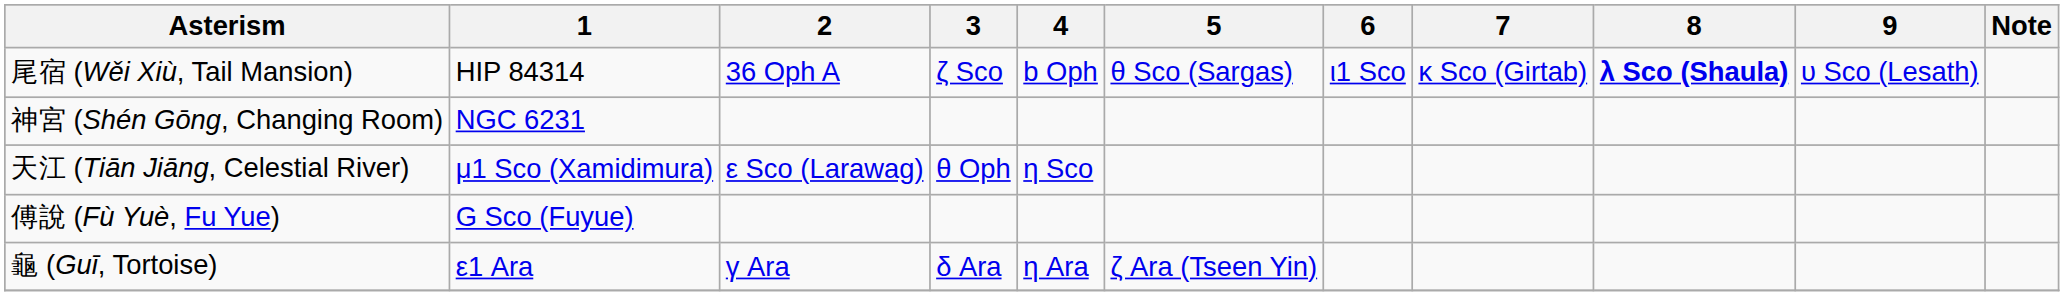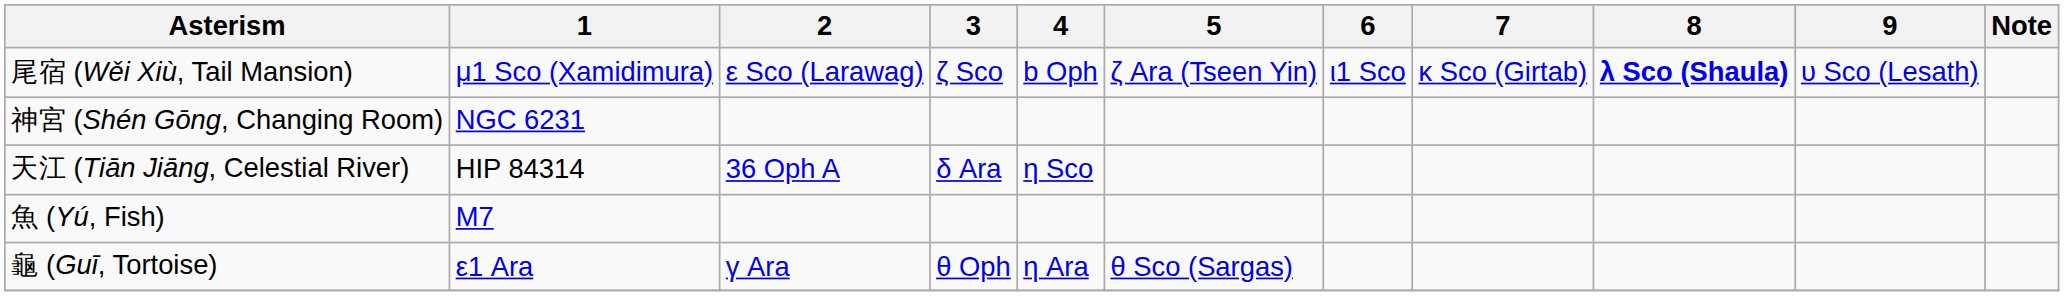 <table class = "wikitable">
 <tr>
 <th>Asterism</th>
 <th>1</th>
 <th>2</th>
 <th>3</th>
 <th>4</th>
 <th>5</th>
 <th>6</th>
 <th>7</th>
 <th>8</th>
 <th>9</th>
 <th>Note</th>
 </tr>
 <tr>
 <td>尾宿 (<em>Wěi Xiù</em>, Tail Mansion)</td>
-<td>HIP 84314</td>
-<td><a href='#'>36 Oph A</a></td>
+<td><a href='#'>μ1 Sco (Xamidimura)</a></td>
+<td><a href='#'>ε Sco (Larawag)</a></td>
 <td><a href='#'>ζ Sco</a></td>
 <td><a href='#'>b Oph</a></td>
-<td><a href='#'>θ Sco (Sargas)</a></td>
+<td><a href='#'>ζ Ara (Tseen Yin)</a></td>
 <td><a href='#'>ι1 Sco</a></td>
 <td><a href='#'>κ Sco (Girtab)</a></td>
 <td><strong><a href='#'>λ Sco (Shaula)</a></strong></td>
 <td><a href='#'>υ Sco (Lesath)</a></td>
 <td></td>
 </tr>
 <tr>
 <td>神宮 (<em>Shén Gōng</em>, Changing Room)</td>
 <td><a href='#'>NGC 6231</a></td>
 <td></td>
 <td></td>
 <td></td>
 <td></td>
 <td></td>
 <td></td>
 <td></td>
 <td></td>
 <td></td>
 </tr>
 <tr>
 <td>天江 (<em>Tiān Jiāng</em>, Celestial River)</td>
-<td><a href='#'>μ1 Sco (Xamidimura)</a></td>
-<td><a href='#'>ε Sco (Larawag)</a></td>
-<td><a href='#'>θ Oph</a></td>
+<td>HIP 84314</td>
+<td><a href='#'>36 Oph A</a></td>
+<td><a href='#'>δ Ara</a></td>
 <td><a href='#'>η Sco</a></td>
 <td></td>
 <td></td>
 <td></td>
 <td></td>
 <td></td>
 <td></td>
 </tr>
 <tr>
-<td>傅說 (<em>Fù Yuè</em>, <a href='#'>Fu Yue</a>)</td>
-<td><a href='#'>G Sco (Fuyue)</a></td>
+<td>魚 (<em>Yú</em>, Fish)</td>
+<td><a href='#'>M7</a></td>
 <td></td>
 <td></td>
 <td></td>
 <td></td>
 <td></td>
 <td></td>
 <td></td>
 <td></td>
 <td></td>
 </tr>
 <tr>
 <td>龜 (<em>Guī</em>, Tortoise)</td>
 <td><a href='#'>ε1 Ara</a></td>
 <td><a href='#'>γ Ara</a></td>
-<td><a href='#'>δ Ara</a></td>
+<td><a href='#'>θ Oph</a></td>
 <td><a href='#'>η Ara</a></td>
-<td><a href='#'>ζ Ara (Tseen Yin)</a></td>
+<td><a href='#'>θ Sco (Sargas)</a></td>
 <td></td>
 <td></td>
 <td></td>
 <td></td>
 <td></td>
 </tr>
 <tr>
 </tr>
 </table>
